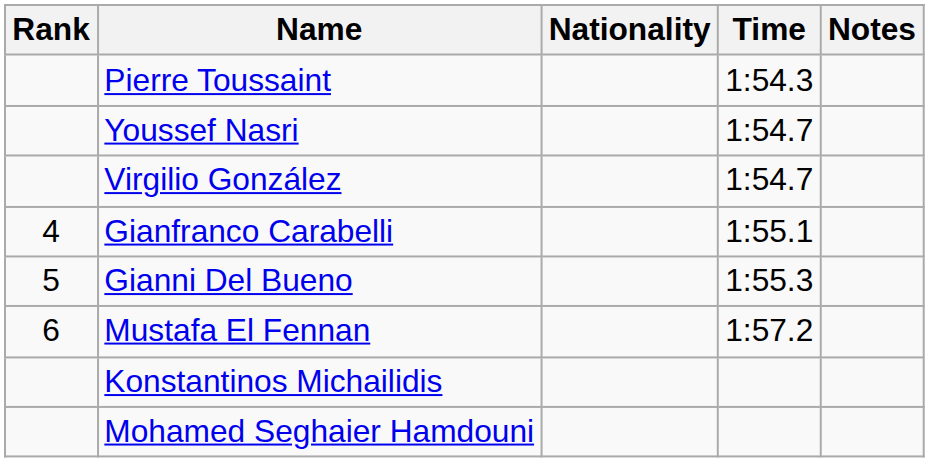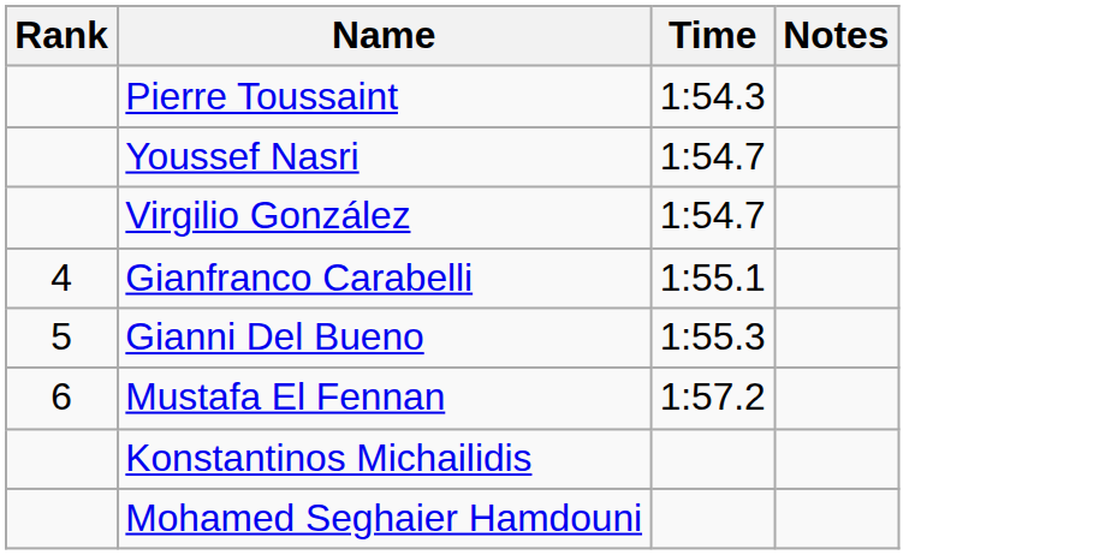 <table class="wikitable sortable" style="text-align:center">
 <tr>
 <th>Rank</th>
 <th>Name</th>
-<th>Nationality</th>
 <th>Time</th>
 <th>Notes</th>
 </tr>
 <tr>
 <td></td>
 <td align=left><a href='#'>Pierre Toussaint</a></td>
-<td align=left></td>
 <td>1:54.3</td>
 <td></td>
 </tr>
 <tr>
 <td></td>
 <td align=left><a href='#'>Youssef Nasri</a></td>
-<td align=left></td>
 <td>1:54.7</td>
 <td></td>
 </tr>
 <tr>
 <td></td>
 <td align=left><a href='#'>Virgilio González</a></td>
-<td align=left></td>
 <td>1:54.7</td>
 <td></td>
 </tr>
 <tr>
 <td>4</td>
 <td align=left><a href='#'>Gianfranco Carabelli</a></td>
-<td align=left></td>
 <td>1:55.1</td>
 <td></td>
 </tr>
 <tr>
 <td>5</td>
 <td align=left><a href='#'>Gianni Del Bueno</a></td>
-<td align=left></td>
 <td>1:55.3</td>
 <td></td>
 </tr>
 <tr>
 <td>6</td>
 <td align=left><a href='#'>Mustafa El Fennan</a></td>
-<td align=left></td>
 <td>1:57.2</td>
 <td></td>
 </tr>
 <tr>
 <td></td>
 <td align=left><a href='#'>Konstantinos Michailidis</a></td>
-<td align=left></td>
 <td></td>
 <td></td>
 </tr>
 <tr>
 <td></td>
 <td align=left><a href='#'>Mohamed Seghaier Hamdouni</a></td>
-<td align=left></td>
 <td></td>
 <td></td>
 </tr>
 </table>
